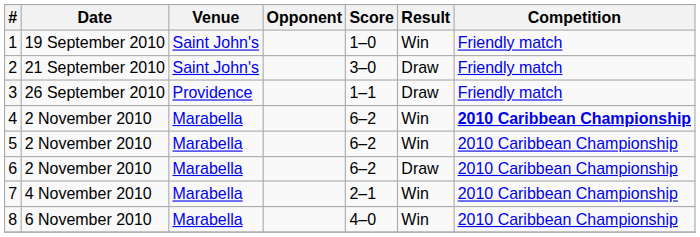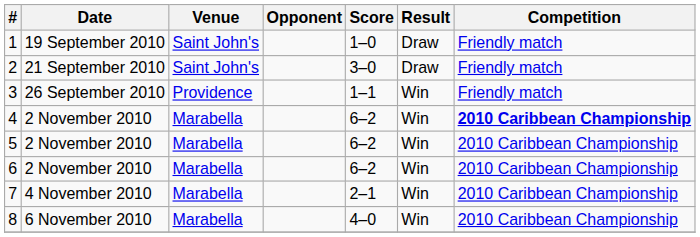 <table class="wikitable" style="font-size:90%;">
 <tr>
 <th>#</th>
 <th>Date</th>
 <th>Venue</th>
 <th>Opponent</th>
 <th>Score</th>
 <th>Result</th>
 <th>Competition</th>
 </tr>
 <tr>
 <td>1</td>
 <td>19 September 2010</td>
 <td><a href='#'>Saint John's</a></td>
 <td></td>
 <td>1–0</td>
-<td>Win</td>
+<td>Draw</td>
 <td><a href='#'>Friendly match</a></td>
 </tr>
 <tr>
 <td>2</td>
 <td>21 September 2010</td>
 <td><a href='#'>Saint John's</a></td>
 <td></td>
 <td>3–0</td>
 <td>Draw</td>
 <td><a href='#'>Friendly match</a></td>
 </tr>
 <tr>
 <td>3</td>
 <td>26 September 2010</td>
 <td><a href='#'>Providence</a></td>
 <td></td>
 <td>1–1</td>
-<td>Draw</td>
+<td>Win</td>
 <td><a href='#'>Friendly match</a></td>
 </tr>
 <tr>
 <td>4</td>
 <td>2 November 2010</td>
 <td><a href='#'>Marabella</a></td>
 <td></td>
 <td>6–2</td>
 <td>Win</td>
 <td><strong><a href='#'>2010 Caribbean Championship</a></strong></td>
 </tr>
 <tr>
 <td>5</td>
 <td>2 November 2010</td>
 <td><a href='#'>Marabella</a></td>
 <td></td>
 <td>6–2</td>
 <td>Win</td>
 <td><a href='#'>2010 Caribbean Championship</a></td>
 </tr>
 <tr>
 <td>6</td>
 <td>2 November 2010</td>
 <td><a href='#'>Marabella</a></td>
 <td></td>
 <td>6–2</td>
-<td>Draw</td>
+<td>Win</td>
 <td><a href='#'>2010 Caribbean Championship</a></td>
 </tr>
 <tr>
 <td>7</td>
 <td>4 November 2010</td>
 <td><a href='#'>Marabella</a></td>
 <td></td>
 <td>2–1</td>
 <td>Win</td>
 <td><a href='#'>2010 Caribbean Championship</a></td>
 </tr>
 <tr>
 <td>8</td>
 <td>6 November 2010</td>
 <td><a href='#'>Marabella</a></td>
 <td></td>
 <td>4–0</td>
 <td>Win</td>
 <td><a href='#'>2010 Caribbean Championship</a></td>
 </tr>
 <tr>
 </tr>
 </table>
